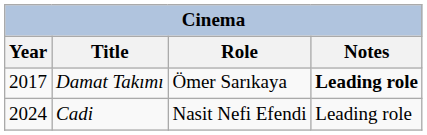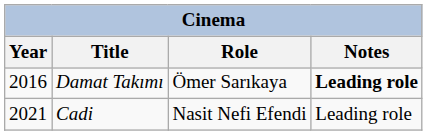 <table class="wikitable" style="font-size: 90%;">
 <tr>
 <th colspan="4" style="background:LightSteelBlue">Cinema</th>
 </tr>
 <tr>
 <th>Year</th>
 <th>Title</th>
 <th>Role</th>
 <th>Notes</th>
 </tr>
 <tr>
-<td>2017</td>
+<td>2016</td>
 <td><em>Damat Takımı</em></td>
 <td>Ömer Sarıkaya</td>
 <td><strong>Leading role</strong></td>
 </tr>
 <tr>
-<td>2024</td>
+<td>2021</td>
 <td><em>Cadi</em></td>
 <td>Nasit Nefi Efendi</td>
 <td>Leading role</td>
 </tr>
 </table>
